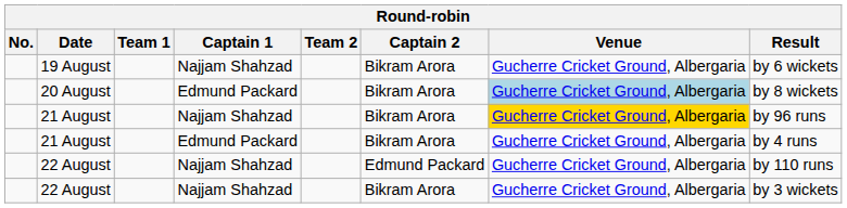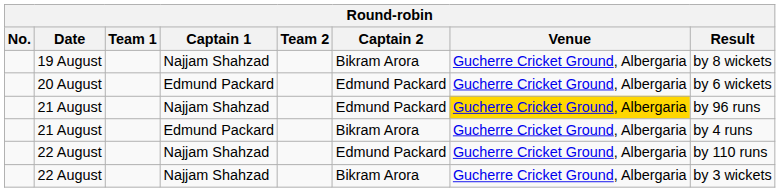 <table class="wikitable">
 <tr>
 <th colspan="9">Round-robin</th>
 </tr>
 <tr>
 <th>No.</th>
 <th>Date</th>
 <th>Team 1</th>
 <th>Captain 1</th>
 <th>Team 2</th>
 <th>Captain 2</th>
 <th>Venue</th>
 <th>Result</th>
 </tr>
 <tr>
 <td></td>
 <td>19 August</td>
 <td></td>
 <td>Najjam Shahzad</td>
 <td></td>
 <td>Bikram Arora</td>
 <td><a href='#'>Gucherre Cricket Ground</a>, Albergaria</td>
-<td> by 6 wickets</td>
+<td> by 8 wickets</td>
 </tr>
 <tr>
 <td></td>
 <td>20 August</td>
 <td></td>
 <td>Edmund Packard</td>
 <td></td>
-<td>Bikram Arora</td>
-<td style="background: lightblue;"><a href='#'>Gucherre Cricket Ground</a>, Albergaria</td>
-<td> by 8 wickets</td>
+<td>Edmund Packard</td>
+<td><a href='#'>Gucherre Cricket Ground</a>, Albergaria</td>
+<td> by 6 wickets</td>
 </tr>
 <tr>
 <td></td>
 <td>21 August</td>
 <td></td>
 <td>Najjam Shahzad</td>
 <td></td>
-<td>Bikram Arora</td>
+<td>Edmund Packard</td>
 <td style="background: gold;"><a href='#'>Gucherre Cricket Ground</a>, Albergaria</td>
 <td> by 96 runs</td>
 </tr>
 <tr>
 <td></td>
 <td>21 August</td>
 <td></td>
 <td>Edmund Packard</td>
 <td></td>
 <td>Bikram Arora</td>
 <td><a href='#'>Gucherre Cricket Ground</a>, Albergaria</td>
 <td> by 4 runs</td>
 </tr>
 <tr>
 <td></td>
 <td>22 August</td>
 <td></td>
 <td>Najjam Shahzad</td>
 <td></td>
 <td>Edmund Packard</td>
 <td><a href='#'>Gucherre Cricket Ground</a>, Albergaria</td>
 <td> by 110 runs</td>
 </tr>
 <tr>
 <td></td>
 <td>22 August</td>
 <td></td>
 <td>Najjam Shahzad</td>
 <td></td>
 <td>Bikram Arora</td>
 <td><a href='#'>Gucherre Cricket Ground</a>, Albergaria</td>
 <td> by 3 wickets</td>
 </tr>
 </table>
